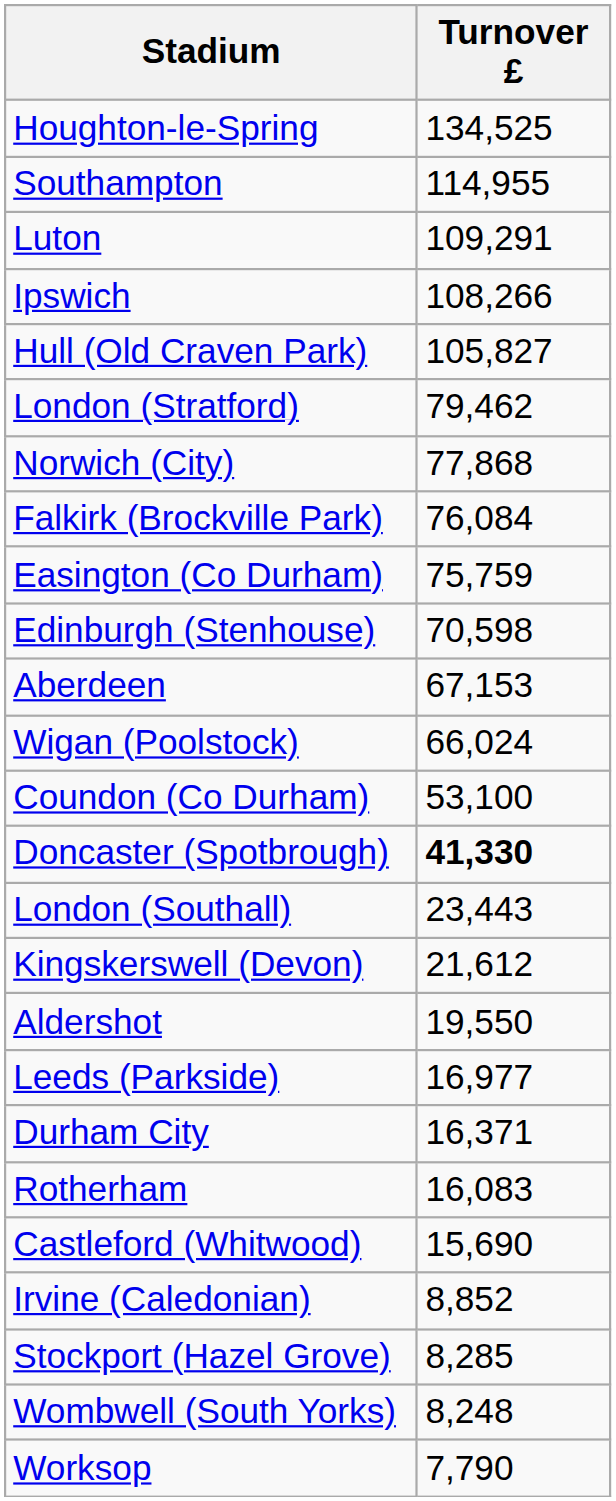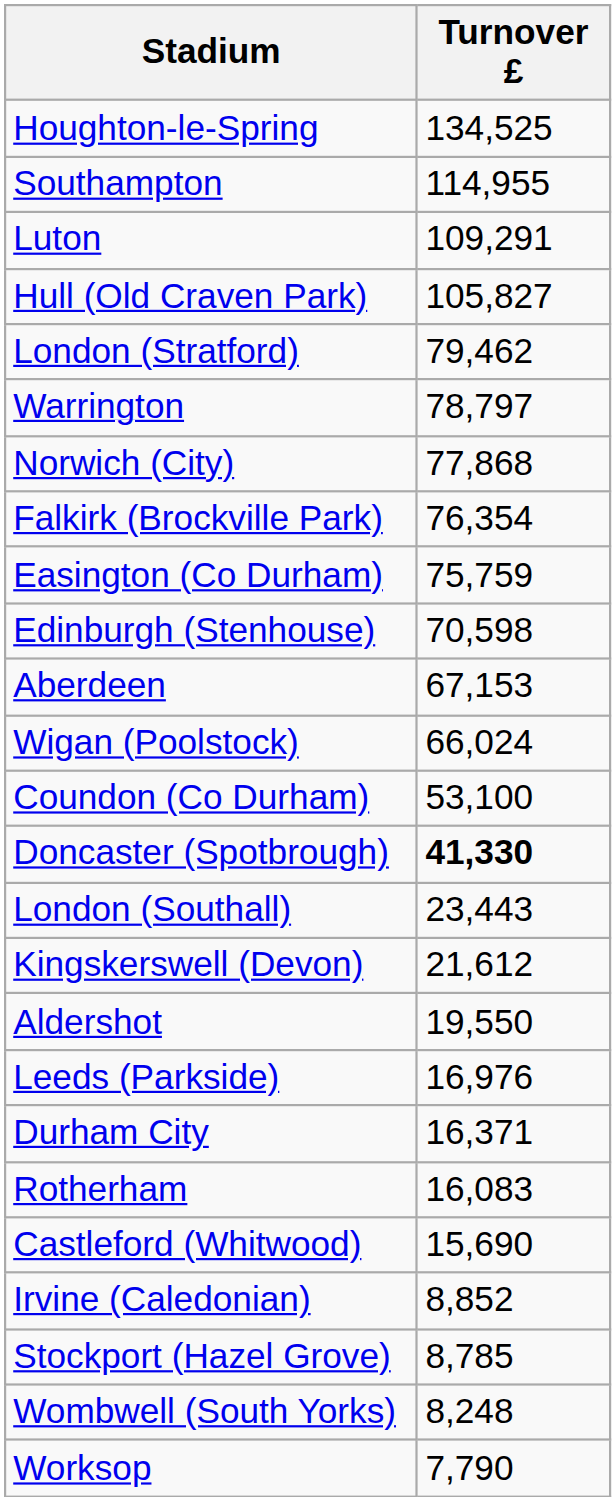 <table class="wikitable">
 <tr>
 <th width=180>Stadium</th>
 <th width=80>Turnover £</th>
 </tr>
 <tr>
 <td><a href='#'>Houghton-le-Spring</a></td>
 <td>134,525</td>
 </tr>
 <tr>
 <td><a href='#'>Southampton</a></td>
 <td>114,955</td>
 </tr>
 <tr>
 <td><a href='#'>Luton</a></td>
 <td>109,291</td>
 </tr>
 <tr>
-<td><a href='#'>Ipswich</a></td>
-<td>108,266</td>
-</tr>
-<tr>
 <td><a href='#'>Hull (Old Craven Park)</a></td>
 <td>105,827</td>
 </tr>
 <tr>
 <td><a href='#'>London (Stratford)</a></td>
 <td>79,462</td>
 </tr>
 <tr>
+<td><a href='#'>Warrington</a></td>
+<td>78,797</td>
+</tr>
+<tr>
 <td><a href='#'>Norwich (City)</a></td>
 <td>77,868</td>
 </tr>
 <tr>
 <td><a href='#'>Falkirk (Brockville Park)</a></td>
-<td>76,084</td>
+<td>76,354</td>
 </tr>
 <tr>
 <td><a href='#'>Easington (Co Durham)</a></td>
 <td>75,759</td>
 </tr>
 <tr>
 <td><a href='#'>Edinburgh (Stenhouse)</a></td>
 <td>70,598</td>
 </tr>
 <tr>
 <td><a href='#'>Aberdeen</a></td>
 <td>67,153</td>
 </tr>
 <tr>
 <td><a href='#'>Wigan (Poolstock)</a></td>
 <td>66,024</td>
 </tr>
 <tr>
 <td><a href='#'>Coundon (Co Durham)</a></td>
 <td>53,100</td>
 </tr>
 <tr>
 <td><a href='#'>Doncaster (Spotbrough)</a></td>
 <td><strong>41,330</strong></td>
 </tr>
 <tr>
 <td><a href='#'>London (Southall)</a></td>
 <td>23,443</td>
 </tr>
 <tr>
 <td><a href='#'>Kingskerswell (Devon)</a></td>
 <td>21,612</td>
 </tr>
 <tr>
 <td><a href='#'>Aldershot</a></td>
 <td>19,550</td>
 </tr>
 <tr>
 <td><a href='#'>Leeds (Parkside)</a></td>
-<td>16,977</td>
+<td>16,976</td>
 </tr>
 <tr>
 <td><a href='#'>Durham City</a></td>
 <td>16,371</td>
 </tr>
 <tr>
 <td><a href='#'>Rotherham</a></td>
 <td>16,083</td>
 </tr>
 <tr>
 <td><a href='#'>Castleford (Whitwood)</a></td>
 <td>15,690</td>
 </tr>
 <tr>
 <td><a href='#'>Irvine (Caledonian)</a></td>
 <td>8,852</td>
 </tr>
 <tr>
 <td><a href='#'>Stockport (Hazel Grove)</a></td>
-<td>8,285</td>
+<td>8,785</td>
 </tr>
 <tr>
 <td><a href='#'>Wombwell (South Yorks)</a></td>
 <td>8,248</td>
 </tr>
 <tr>
 <td><a href='#'>Worksop</a></td>
 <td>7,790</td>
 </tr>
 </table>
